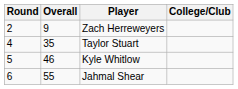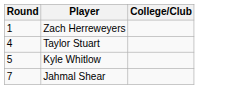 <table class="wikitable">
 <tr>
 <th>Round</th>
-<th>Overall</th>
 <th>Player</th>
 <th>College/Club</th>
 </tr>
 <tr>
-<td>2</td>
-<td>9</td>
+<td>1</td>
 <td>Zach Herreweyers</td>
 <td></td>
 </tr>
 <tr>
 <td>4</td>
-<td>35</td>
 <td>Taylor Stuart</td>
 <td></td>
 </tr>
 <tr>
 <td>5</td>
-<td>46</td>
 <td>Kyle Whitlow</td>
 <td></td>
 </tr>
 <tr>
-<td>6</td>
-<td>55</td>
+<td>7</td>
 <td>Jahmal Shear</td>
 <td></td>
 </tr>
 </table>
